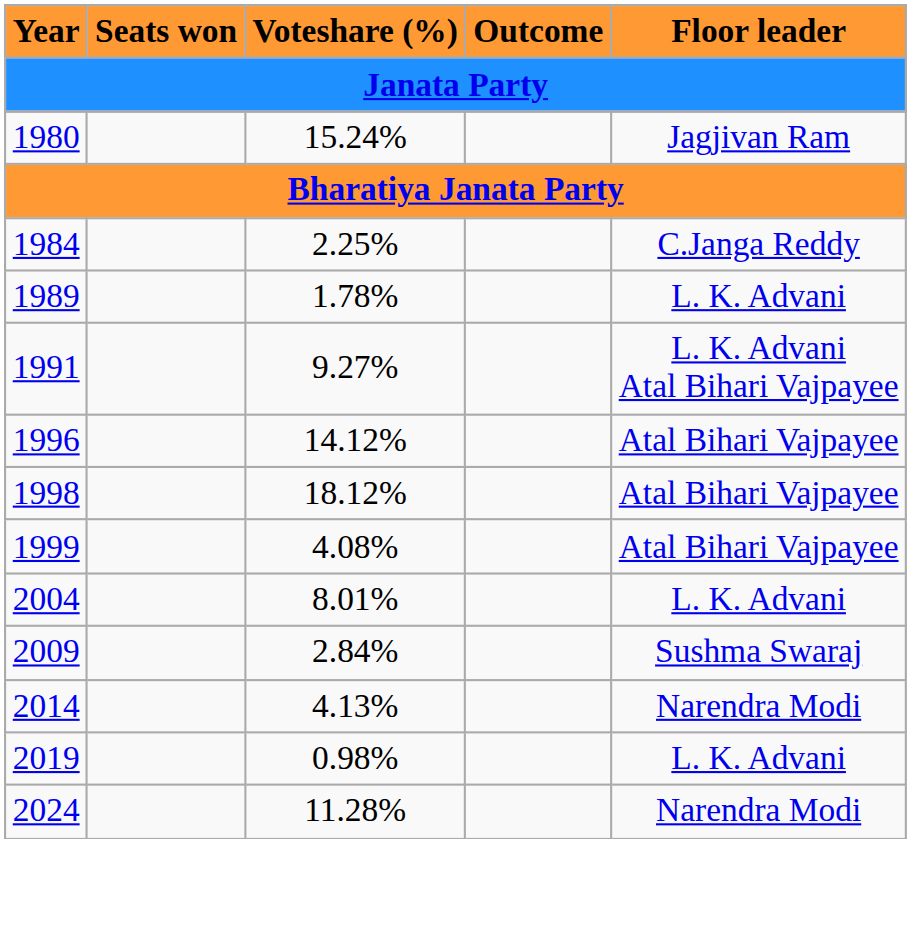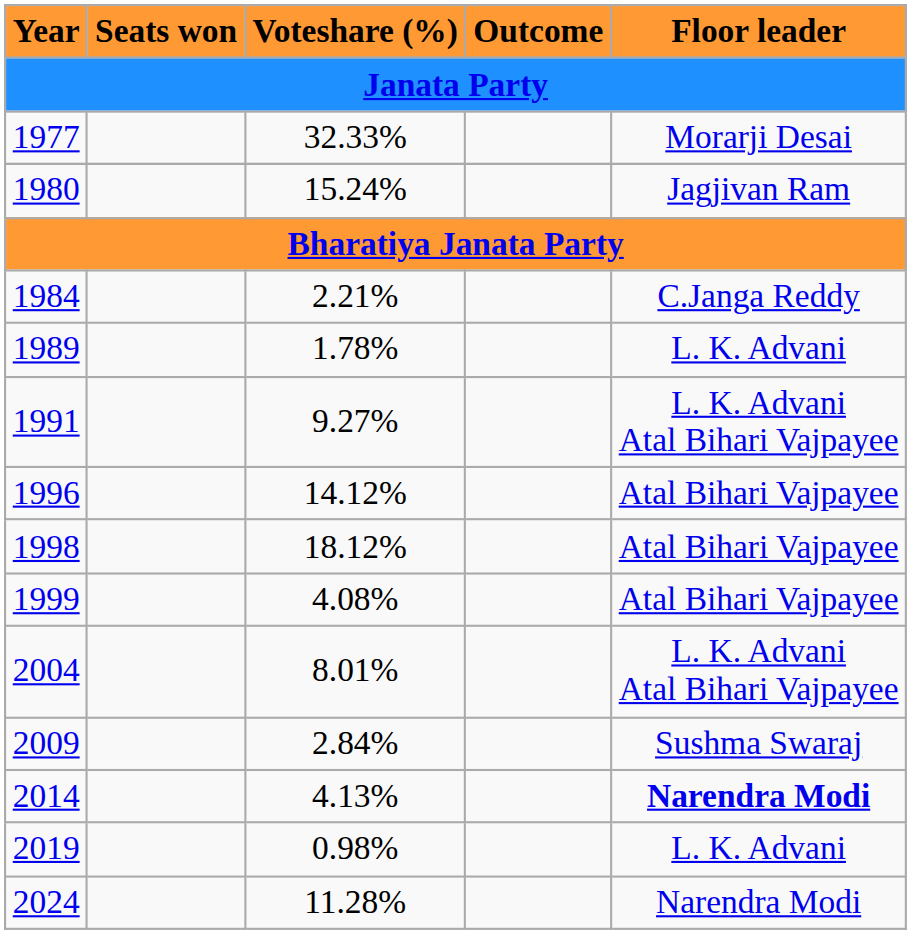 <table class="wikitable">
 <tr>
 <th style="background-color:#FF9933; color:black">Year</th>
 <th style="background-color:#FF9933; color:black">Seats won</th>
 <th style="background-color:#FF9933; color:black">Voteshare (%)</th>
 <th style="background-color:#FF9933; color:black">Outcome</th>
 <th style="background-color:#FF9933; color:black">Floor leader</th>
 </tr>
 <tr>
 <th colspan="5" style="background:#1E90FF; color:black;" !><a href='#'>Janata Party</a></th>
+</tr>
+<tr style="text-align:center;">
+<td><a href='#'>1977</a></td>
+<td></td>
+<td>32.33%</td>
+<td></td>
+<td><a href='#'>Morarji Desai</a></td>
 </tr>
 <tr>
 </tr>
 <tr style="text-align:center;">
 <td><a href='#'>1980</a></td>
 <td></td>
 <td>15.24%</td>
 <td></td>
 <td><a href='#'>Jagjivan Ram</a></td>
 </tr>
 <tr>
 <th colspan="5" style="background:#FF9933; color:black;" !><a href='#'>Bharatiya Janata Party</a></th>
 </tr>
 <tr style="text-align:center;">
 <td><a href='#'>1984</a></td>
 <td></td>
-<td>2.25%</td>
+<td>2.21%</td>
 <td></td>
 <td><a href='#'>C.Janga Reddy</a></td>
 </tr>
 <tr style="text-align:center;">
 <td><a href='#'>1989</a></td>
 <td></td>
 <td>1.78%</td>
 <td></td>
 <td><a href='#'>L. K. Advani</a></td>
 </tr>
 <tr style="text-align:center;">
 <td><a href='#'>1991</a></td>
 <td></td>
 <td>9.27%</td>
 <td></td>
 <td><a href='#'>L. K. Advani</a><br><a href='#'>Atal Bihari Vajpayee</a></td>
 </tr>
 <tr style="text-align:center;">
 <td><a href='#'>1996</a></td>
 <td></td>
 <td>14.12%</td>
 <td></td>
 <td><a href='#'>Atal Bihari Vajpayee</a></td>
 </tr>
 <tr style="text-align:center;">
 <td><a href='#'>1998</a></td>
 <td></td>
 <td>18.12%</td>
 <td></td>
 <td><a href='#'>Atal Bihari Vajpayee</a></td>
 </tr>
 <tr style="text-align:center;">
 <td><a href='#'>1999</a></td>
 <td></td>
 <td>4.08%</td>
 <td></td>
 <td><a href='#'>Atal Bihari Vajpayee</a></td>
 </tr>
 <tr style="text-align:center;">
 <td><a href='#'>2004</a></td>
 <td></td>
 <td>8.01%</td>
 <td></td>
-<td><a href='#'>L. K. Advani</a></td>
+<td><a href='#'>L. K. Advani</a><br><a href='#'>Atal Bihari Vajpayee</a></td>
 </tr>
 <tr style="text-align:center;">
 <td><a href='#'>2009</a></td>
 <td></td>
 <td>2.84%</td>
 <td></td>
 <td><a href='#'>Sushma Swaraj</a></td>
 </tr>
 <tr style="text-align:center;">
 <td><a href='#'>2014</a></td>
 <td></td>
 <td>4.13%</td>
 <td></td>
-<td><a href='#'>Narendra Modi</a></td>
+<td><strong><a href='#'>Narendra Modi</a></strong></td>
 </tr>
 <tr style="text-align:center;">
 <td><a href='#'>2019</a></td>
 <td></td>
 <td>0.98%</td>
 <td></td>
 <td><a href='#'>L. K. Advani</a></td>
 </tr>
 <tr style="text-align:center;">
 <td><a href='#'>2024</a></td>
 <td></td>
 <td>11.28%</td>
 <td></td>
 <td><a href='#'>Narendra Modi</a></td>
 </tr>
 </table>
